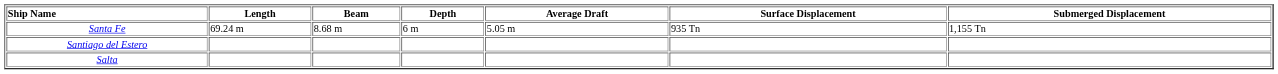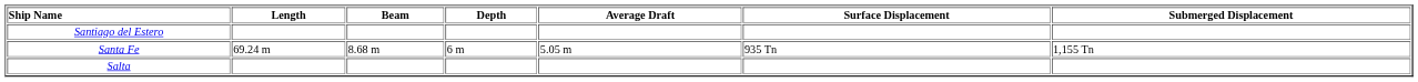 <table width="100%" border="2">
 <tr>
 <th width="16%" align="left">Ship Name</th>
 <th>Length</th>
 <th>Beam</th>
 <th>Depth</th>
 <th>Average Draft</th>
 <th>Surface Displacement</th>
 <th>Submerged Displacement</th>
 </tr>
 <tr>
+<td align="center"><a href='#'><em>Santiago del Estero</em></a></td>
+<td></td>
+<td></td>
+<td></td>
+<td></td>
+<td></td>
+<td></td>
+</tr>
+<tr>
 <td align="center"><a href='#'><em>Santa Fe</em></a></td>
 <td>69.24 m</td>
 <td>8.68 m</td>
 <td>6 m</td>
 <td>5.05 m</td>
 <td>935 Tn</td>
 <td>1,155 Tn </td>
-</tr>
-<tr>
-<td align="center"><a href='#'><em>Santiago del Estero</em></a></td>
-<td></td>
-<td></td>
-<td></td>
-<td></td>
-<td></td>
-<td></td>
 </tr>
 <tr>
 <td align="center"><a href='#'><em>Salta</em></a></td>
 <td></td>
 <td></td>
 <td></td>
 <td></td>
 <td></td>
 <td></td>
 </tr>
 </table>
